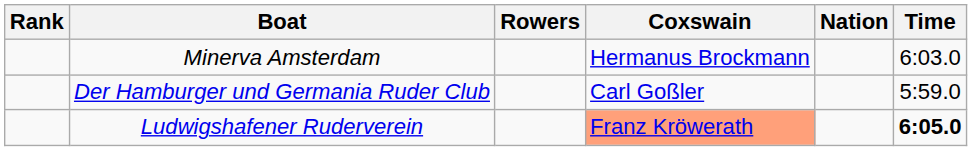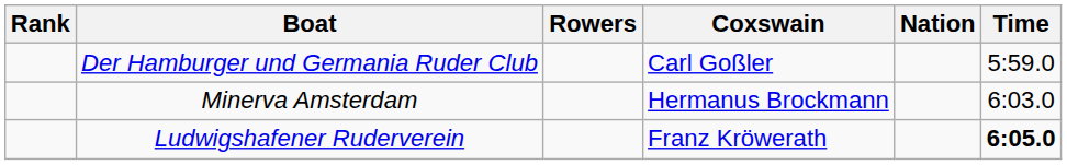 <table class="wikitable sortable" style="text-align:center">
 <tr>
 <th>Rank</th>
 <th>Boat</th>
 <th>Rowers</th>
 <th>Coxswain</th>
 <th>Nation</th>
 <th>Time</th>
 </tr>
 <tr>
 <td></td>
+<td align=left><em><a href='#'>Der Hamburger und Germania Ruder Club</a></em></td>
+<td align=left></td>
+<td align=left><a href='#'>Carl Goßler</a></td>
+<td align=left></td>
+<td>5:59.0</td>
+</tr>
+<tr>
+<td></td>
 <td><em>Minerva Amsterdam</em></td>
 <td align=left></td>
 <td align=left><a href='#'>Hermanus Brockmann</a></td>
 <td align=left></td>
 <td>6:03.0</td>
 </tr>
 <tr>
 <td></td>
-<td align=left><em><a href='#'>Der Hamburger und Germania Ruder Club</a></em></td>
-<td align=left></td>
-<td align=left><a href='#'>Carl Goßler</a></td>
-<td align=left></td>
-<td>5:59.0</td>
-</tr>
-<tr>
-<td></td>
 <td><em><a href='#'>Ludwigshafener Ruderverein</a></em></td>
 <td align=left></td>
-<td align=left style="background: lightsalmon;"><a href='#'>Franz Kröwerath</a></td>
+<td align=left><a href='#'>Franz Kröwerath</a></td>
 <td align=left></td>
 <td><strong>6:05.0</strong></td>
 </tr>
 </table>
